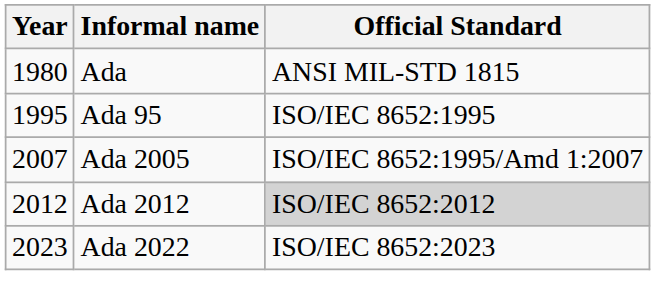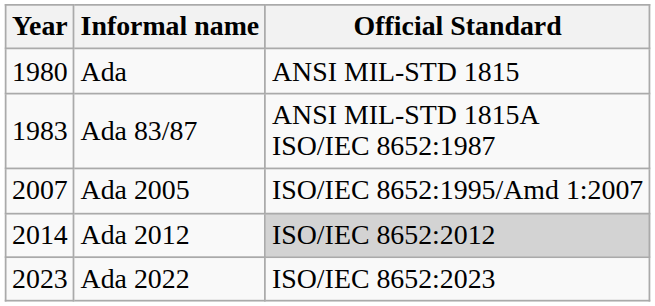 <table class="wikitable floatright" style="margin-left: 1.5em;">
 <tr>
 <th>Year</th>
 <th>Informal name</th>
 <th>Official Standard</th>
 </tr>
 <tr>
 <td>1980</td>
 <td>Ada</td>
 <td>ANSI MIL-STD 1815</td>
 </tr>
 <tr>
-<td>1995</td>
-<td>Ada 95</td>
-<td>ISO/IEC 8652:1995</td>
+<td>1983</td>
+<td>Ada 83/87</td>
+<td>ANSI MIL-STD 1815A<br>ISO/IEC 8652:1987</td>
 </tr>
 <tr>
 <td>2007</td>
 <td>Ada 2005</td>
 <td>ISO/IEC 8652:1995/Amd 1:2007</td>
 </tr>
 <tr>
-<td>2012</td>
+<td>2014</td>
 <td>Ada 2012</td>
 <td style="background: lightgrey;">ISO/IEC 8652:2012</td>
 </tr>
 <tr>
 <td>2023</td>
 <td>Ada 2022</td>
 <td>ISO/IEC 8652:2023</td>
 </tr>
 </table>
